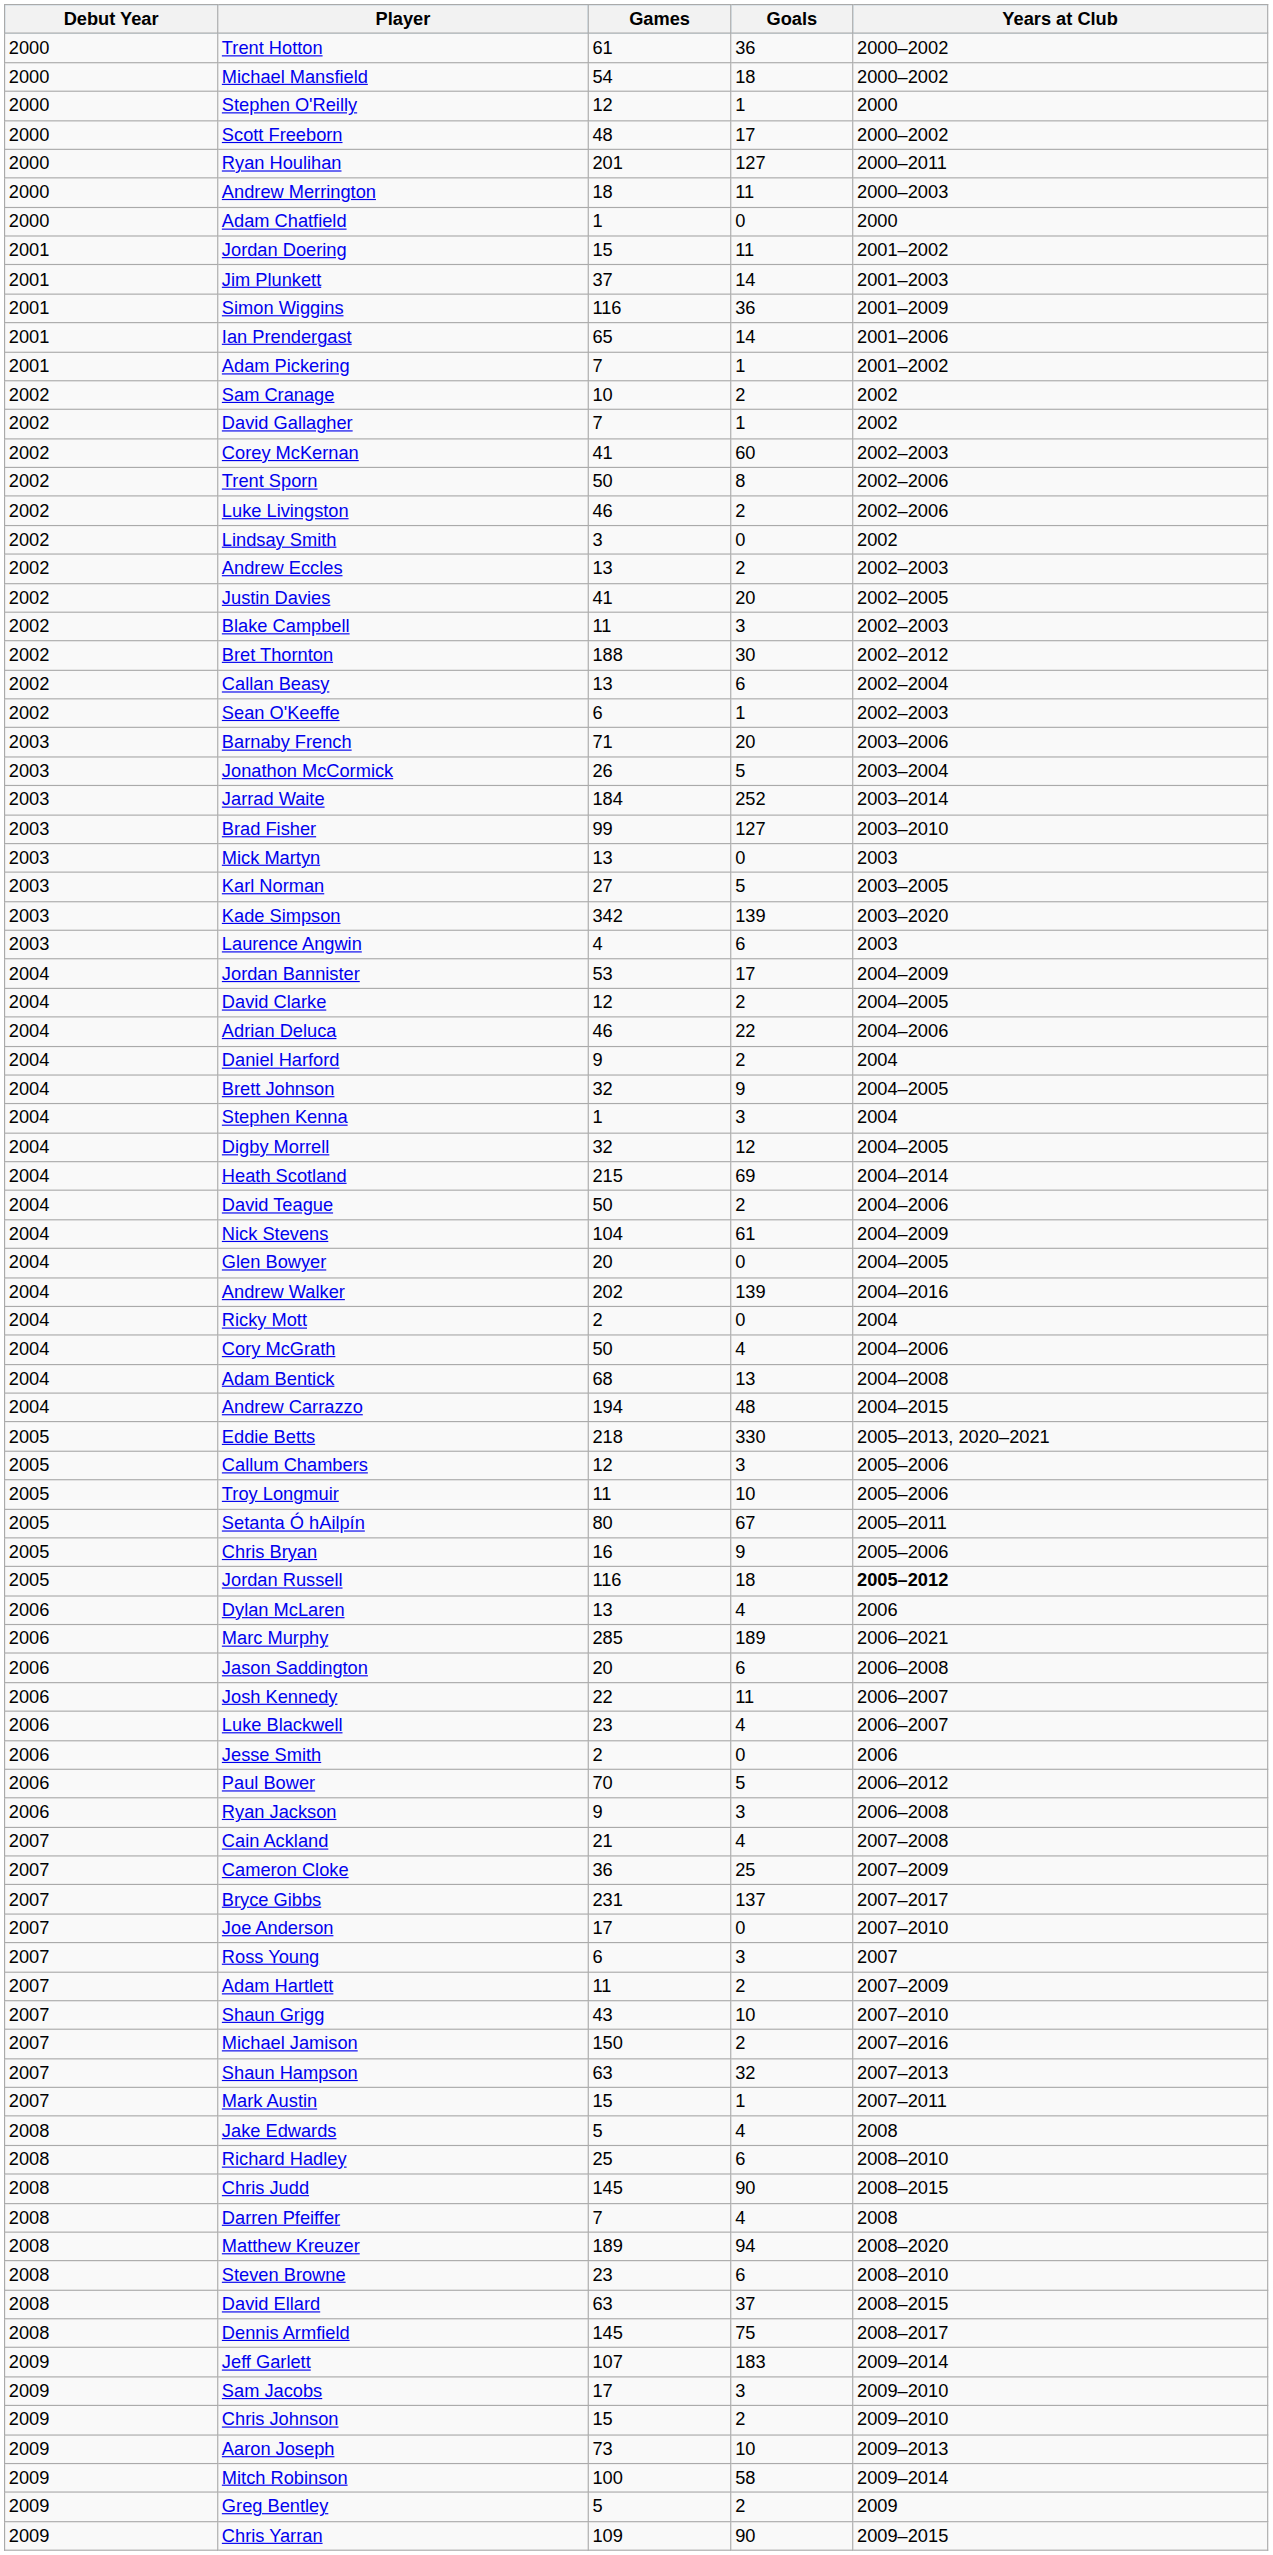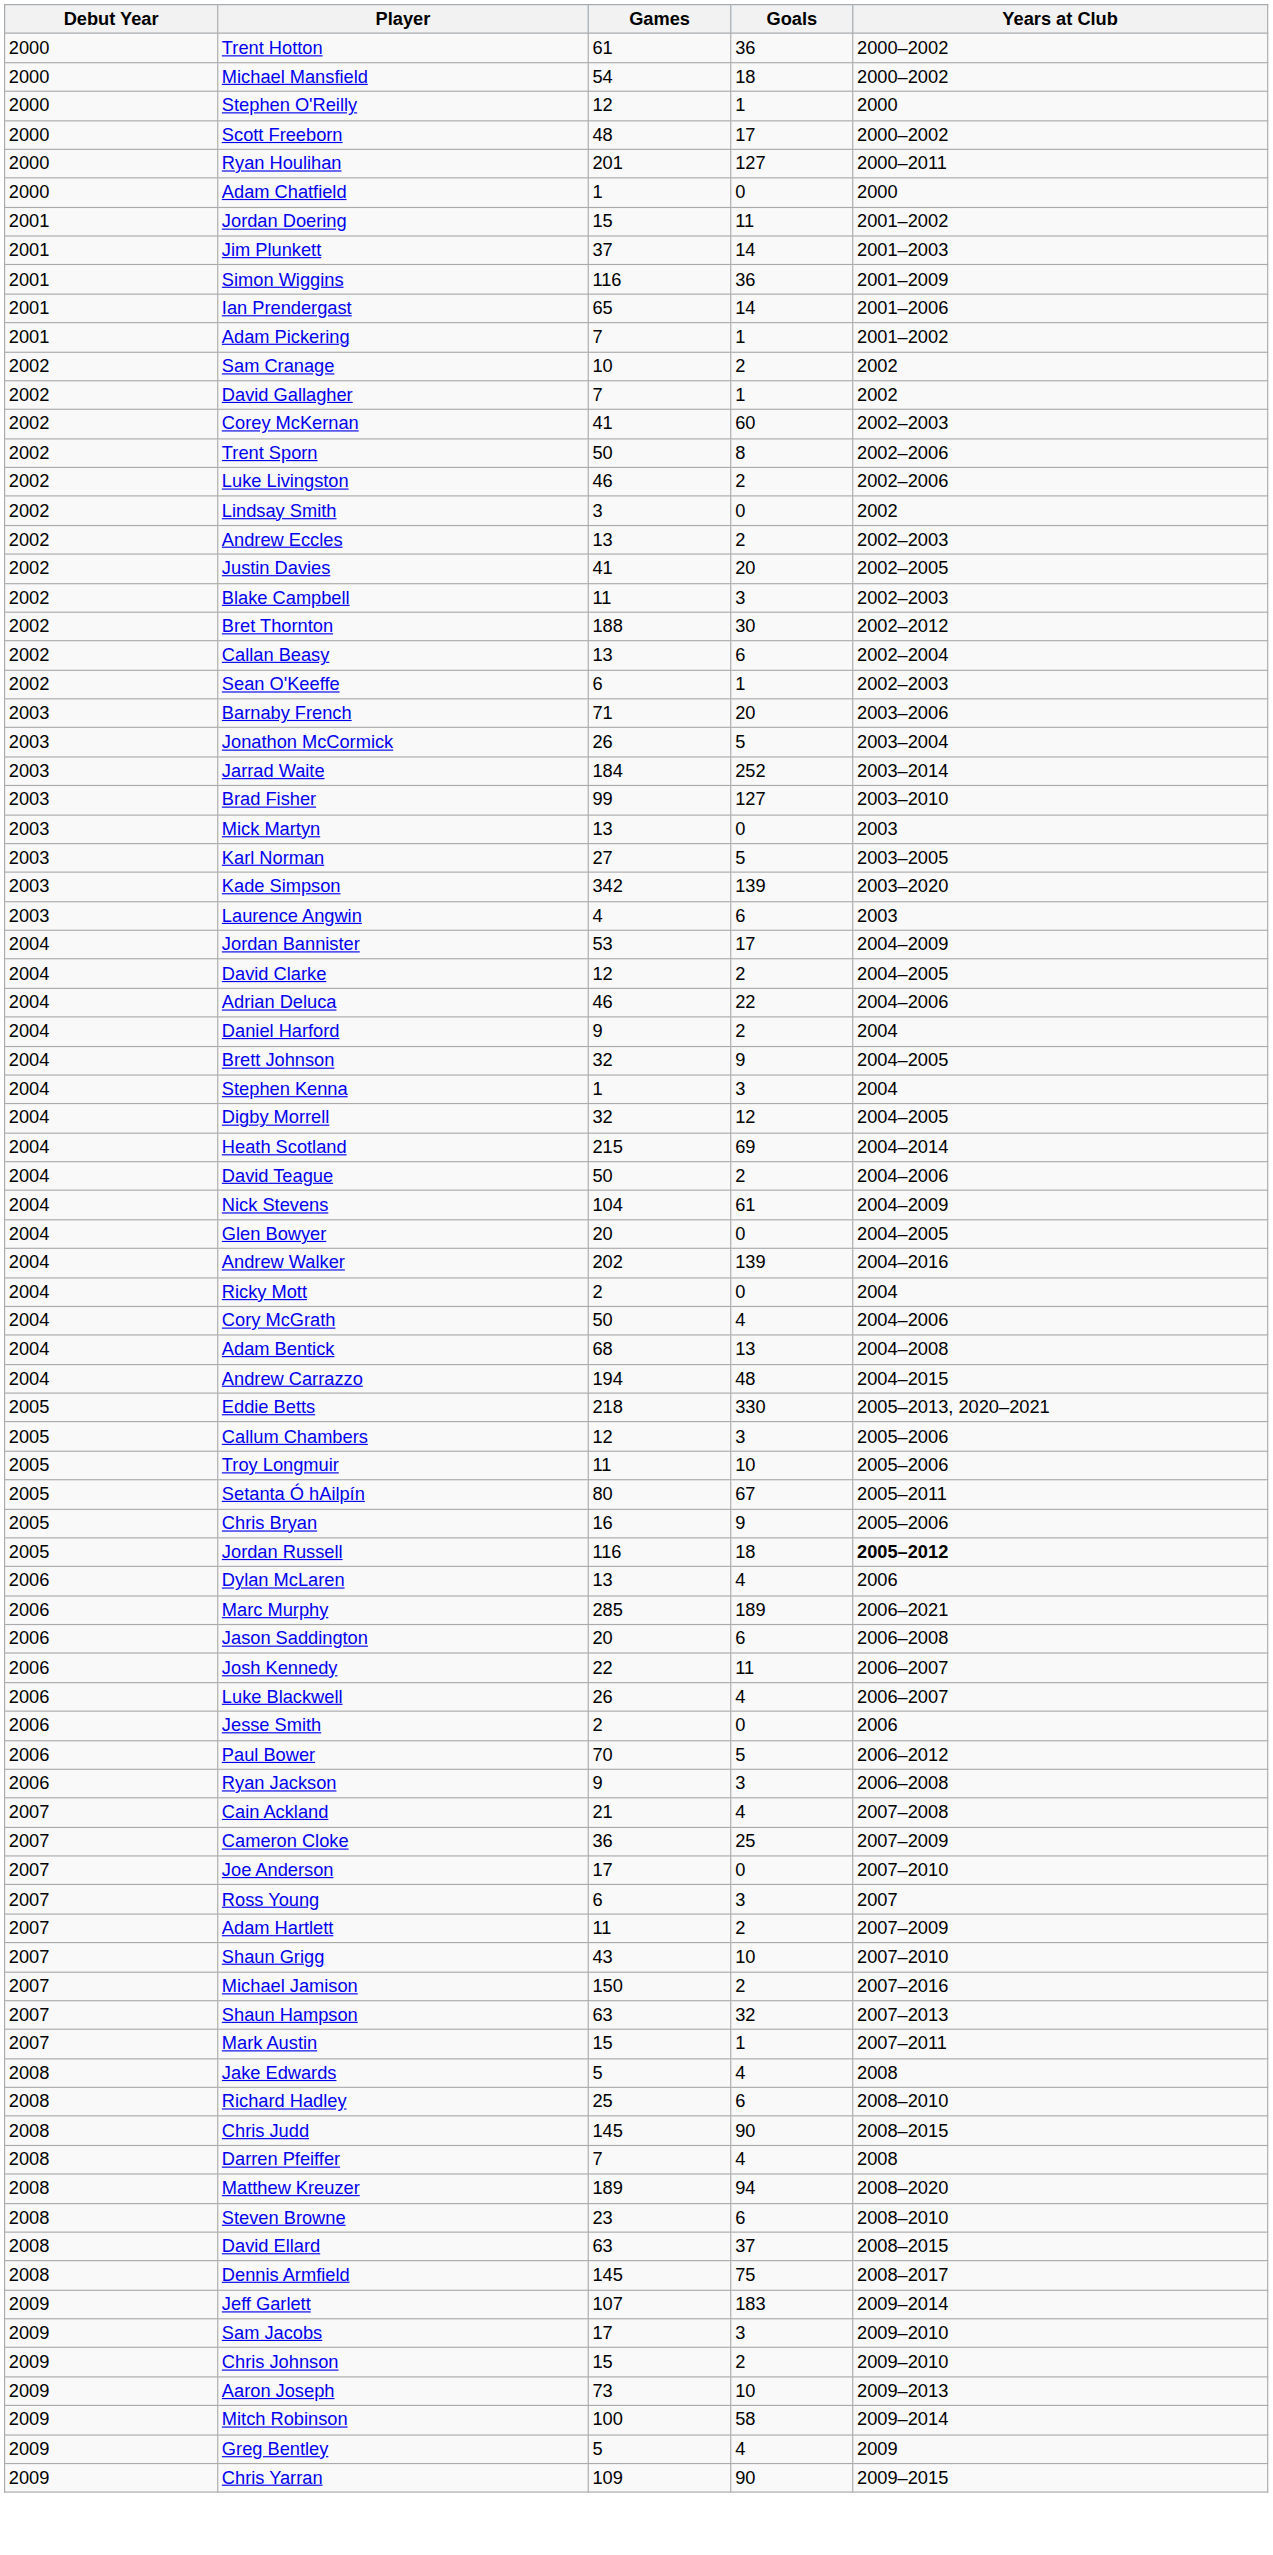 <table class="wikitable" style="width:70%;">
 <tr style="background:#87cefa;">
 <th>Debut Year</th>
 <th>Player</th>
 <th>Games</th>
 <th>Goals</th>
 <th>Years at Club</th>
 </tr>
 <tr>
 <td>2000</td>
 <td><a href='#'>Trent Hotton</a></td>
 <td>61</td>
 <td>36</td>
 <td>2000–2002</td>
 </tr>
 <tr>
 <td>2000</td>
 <td><a href='#'>Michael Mansfield</a></td>
 <td>54</td>
 <td>18</td>
 <td>2000–2002</td>
 </tr>
 <tr>
 <td>2000</td>
 <td><a href='#'>Stephen O'Reilly</a></td>
 <td>12</td>
 <td>1</td>
 <td>2000</td>
 </tr>
 <tr>
 <td>2000</td>
 <td><a href='#'>Scott Freeborn</a></td>
 <td>48</td>
 <td>17</td>
 <td>2000–2002</td>
 </tr>
 <tr>
 <td>2000</td>
 <td><a href='#'>Ryan Houlihan</a></td>
 <td>201</td>
 <td>127</td>
 <td>2000–2011</td>
-</tr>
-<tr>
-<td>2000</td>
-<td><a href='#'>Andrew Merrington</a></td>
-<td>18</td>
-<td>11</td>
-<td>2000–2003</td>
 </tr>
 <tr>
 <td>2000</td>
 <td><a href='#'>Adam Chatfield</a></td>
 <td>1</td>
 <td>0</td>
 <td>2000</td>
 </tr>
 <tr>
 <td>2001</td>
 <td><a href='#'>Jordan Doering</a></td>
 <td>15</td>
 <td>11</td>
 <td>2001–2002</td>
 </tr>
 <tr>
 <td>2001</td>
 <td><a href='#'>Jim Plunkett</a></td>
 <td>37</td>
 <td>14</td>
 <td>2001–2003</td>
 </tr>
 <tr>
 <td>2001</td>
 <td><a href='#'>Simon Wiggins</a></td>
 <td>116</td>
 <td>36</td>
 <td>2001–2009</td>
 </tr>
 <tr>
 <td>2001</td>
 <td><a href='#'>Ian Prendergast</a></td>
 <td>65</td>
 <td>14</td>
 <td>2001–2006</td>
 </tr>
 <tr>
 <td>2001</td>
 <td><a href='#'>Adam Pickering</a></td>
 <td>7</td>
 <td>1</td>
 <td>2001–2002</td>
 </tr>
 <tr>
 <td>2002</td>
 <td><a href='#'>Sam Cranage</a></td>
 <td>10</td>
 <td>2</td>
 <td>2002</td>
 </tr>
 <tr>
 <td>2002</td>
 <td><a href='#'>David Gallagher</a></td>
 <td>7</td>
 <td>1</td>
 <td>2002</td>
 </tr>
 <tr>
 <td>2002</td>
 <td><a href='#'>Corey McKernan</a></td>
 <td>41</td>
 <td>60</td>
 <td>2002–2003</td>
 </tr>
 <tr>
 <td>2002</td>
 <td><a href='#'>Trent Sporn</a></td>
 <td>50</td>
 <td>8</td>
 <td>2002–2006</td>
 </tr>
 <tr>
 <td>2002</td>
 <td><a href='#'>Luke Livingston</a></td>
 <td>46</td>
 <td>2</td>
 <td>2002–2006</td>
 </tr>
 <tr>
 <td>2002</td>
 <td><a href='#'>Lindsay Smith</a></td>
 <td>3</td>
 <td>0</td>
 <td>2002</td>
 </tr>
 <tr>
 <td>2002</td>
 <td><a href='#'>Andrew Eccles</a></td>
 <td>13</td>
 <td>2</td>
 <td>2002–2003</td>
 </tr>
 <tr>
 <td>2002</td>
 <td><a href='#'>Justin Davies</a></td>
 <td>41</td>
 <td>20</td>
 <td>2002–2005</td>
 </tr>
 <tr>
 <td>2002</td>
 <td><a href='#'>Blake Campbell</a></td>
 <td>11</td>
 <td>3</td>
 <td>2002–2003</td>
 </tr>
 <tr>
 <td>2002</td>
 <td><a href='#'>Bret Thornton</a></td>
 <td>188</td>
 <td>30</td>
 <td>2002–2012</td>
 </tr>
 <tr>
 <td>2002</td>
 <td><a href='#'>Callan Beasy</a></td>
 <td>13</td>
 <td>6</td>
 <td>2002–2004</td>
 </tr>
 <tr>
 <td>2002</td>
 <td><a href='#'>Sean O'Keeffe</a></td>
 <td>6</td>
 <td>1</td>
 <td>2002–2003</td>
 </tr>
 <tr>
 <td>2003</td>
 <td><a href='#'>Barnaby French</a></td>
 <td>71</td>
 <td>20</td>
 <td>2003–2006</td>
 </tr>
 <tr>
 <td>2003</td>
 <td><a href='#'>Jonathon McCormick</a></td>
 <td>26</td>
 <td>5</td>
 <td>2003–2004</td>
 </tr>
 <tr>
 <td>2003</td>
 <td><a href='#'>Jarrad Waite</a></td>
 <td>184</td>
 <td>252</td>
 <td>2003–2014</td>
 </tr>
 <tr>
 <td>2003</td>
 <td><a href='#'>Brad Fisher</a></td>
 <td>99</td>
 <td>127</td>
 <td>2003–2010</td>
 </tr>
 <tr>
 <td>2003</td>
 <td><a href='#'>Mick Martyn</a></td>
 <td>13</td>
 <td>0</td>
 <td>2003</td>
 </tr>
 <tr>
 <td>2003</td>
 <td><a href='#'>Karl Norman</a></td>
 <td>27</td>
 <td>5</td>
 <td>2003–2005</td>
 </tr>
 <tr>
 <td>2003</td>
 <td><a href='#'>Kade Simpson</a></td>
 <td>342</td>
 <td>139</td>
 <td>2003–2020</td>
 </tr>
 <tr>
 <td>2003</td>
 <td><a href='#'>Laurence Angwin</a></td>
 <td>4</td>
 <td>6</td>
 <td>2003</td>
 </tr>
 <tr>
 <td>2004</td>
 <td><a href='#'>Jordan Bannister</a></td>
 <td>53</td>
 <td>17</td>
 <td>2004–2009</td>
 </tr>
 <tr>
 <td>2004</td>
 <td><a href='#'>David Clarke</a></td>
 <td>12</td>
 <td>2</td>
 <td>2004–2005</td>
 </tr>
 <tr>
 <td>2004</td>
 <td><a href='#'>Adrian Deluca</a></td>
 <td>46</td>
 <td>22</td>
 <td>2004–2006</td>
 </tr>
 <tr>
 <td>2004</td>
 <td><a href='#'>Daniel Harford</a></td>
 <td>9</td>
 <td>2</td>
 <td>2004</td>
 </tr>
 <tr>
 <td>2004</td>
 <td><a href='#'>Brett Johnson</a></td>
 <td>32</td>
 <td>9</td>
 <td>2004–2005</td>
 </tr>
 <tr>
 <td>2004</td>
 <td><a href='#'>Stephen Kenna</a></td>
 <td>1</td>
 <td>3</td>
 <td>2004</td>
 </tr>
 <tr>
 <td>2004</td>
 <td><a href='#'>Digby Morrell</a></td>
 <td>32</td>
 <td>12</td>
 <td>2004–2005</td>
 </tr>
 <tr>
 <td>2004</td>
 <td><a href='#'>Heath Scotland</a></td>
 <td>215</td>
 <td>69</td>
 <td>2004–2014</td>
 </tr>
 <tr>
 <td>2004</td>
 <td><a href='#'>David Teague</a></td>
 <td>50</td>
 <td>2</td>
 <td>2004–2006</td>
 </tr>
 <tr>
 <td>2004</td>
 <td><a href='#'>Nick Stevens</a></td>
 <td>104</td>
 <td>61</td>
 <td>2004–2009</td>
 </tr>
 <tr>
 <td>2004</td>
 <td><a href='#'>Glen Bowyer</a></td>
 <td>20</td>
 <td>0</td>
 <td>2004–2005</td>
 </tr>
 <tr>
 <td>2004</td>
 <td><a href='#'>Andrew Walker</a></td>
 <td>202</td>
 <td>139</td>
 <td>2004–2016</td>
 </tr>
 <tr>
 <td>2004</td>
 <td><a href='#'>Ricky Mott</a></td>
 <td>2</td>
 <td>0</td>
 <td>2004</td>
 </tr>
 <tr>
 <td>2004</td>
 <td><a href='#'>Cory McGrath</a></td>
 <td>50</td>
 <td>4</td>
 <td>2004–2006</td>
 </tr>
 <tr>
 <td>2004</td>
 <td><a href='#'>Adam Bentick</a></td>
 <td>68</td>
 <td>13</td>
 <td>2004–2008</td>
 </tr>
 <tr>
 <td>2004</td>
 <td><a href='#'>Andrew Carrazzo</a></td>
 <td>194</td>
 <td>48</td>
 <td>2004–2015</td>
 </tr>
 <tr>
 <td>2005</td>
 <td><a href='#'>Eddie Betts</a></td>
 <td>218</td>
 <td>330</td>
 <td>2005–2013, 2020–2021</td>
 </tr>
 <tr>
 <td>2005</td>
 <td><a href='#'>Callum Chambers</a></td>
 <td>12</td>
 <td>3</td>
 <td>2005–2006</td>
 </tr>
 <tr>
 <td>2005</td>
 <td><a href='#'>Troy Longmuir</a></td>
 <td>11</td>
 <td>10</td>
 <td>2005–2006</td>
 </tr>
 <tr>
 <td>2005</td>
 <td><a href='#'>Setanta Ó hAilpín</a></td>
 <td>80</td>
 <td>67</td>
 <td>2005–2011</td>
 </tr>
 <tr>
 <td>2005</td>
 <td><a href='#'>Chris Bryan</a></td>
 <td>16</td>
 <td>9</td>
 <td>2005–2006</td>
 </tr>
 <tr>
 <td>2005</td>
 <td><a href='#'>Jordan Russell</a></td>
 <td>116</td>
 <td>18</td>
 <td><strong>2005–2012</strong></td>
 </tr>
 <tr>
 <td>2006</td>
 <td><a href='#'>Dylan McLaren</a></td>
 <td>13</td>
 <td>4</td>
 <td>2006</td>
 </tr>
 <tr>
 <td>2006</td>
 <td><a href='#'>Marc Murphy</a></td>
 <td>285</td>
 <td>189</td>
 <td>2006–2021</td>
 </tr>
 <tr>
 <td>2006</td>
 <td><a href='#'>Jason Saddington</a></td>
 <td>20</td>
 <td>6</td>
 <td>2006–2008</td>
 </tr>
 <tr>
 <td>2006</td>
 <td><a href='#'>Josh Kennedy</a></td>
 <td>22</td>
 <td>11</td>
 <td>2006–2007</td>
 </tr>
 <tr>
 <td>2006</td>
 <td><a href='#'>Luke Blackwell</a></td>
-<td>23</td>
+<td>26</td>
 <td>4</td>
 <td>2006–2007</td>
 </tr>
 <tr>
 <td>2006</td>
 <td><a href='#'>Jesse Smith</a></td>
 <td>2</td>
 <td>0</td>
 <td>2006</td>
 </tr>
 <tr>
 <td>2006</td>
 <td><a href='#'>Paul Bower</a></td>
 <td>70</td>
 <td>5</td>
 <td>2006–2012</td>
 </tr>
 <tr>
 <td>2006</td>
 <td><a href='#'>Ryan Jackson</a></td>
 <td>9</td>
 <td>3</td>
 <td>2006–2008</td>
 </tr>
 <tr>
 <td>2007</td>
 <td><a href='#'>Cain Ackland</a></td>
 <td>21</td>
 <td>4</td>
 <td>2007–2008</td>
 </tr>
 <tr>
 <td>2007</td>
 <td><a href='#'>Cameron Cloke</a></td>
 <td>36</td>
 <td>25</td>
 <td>2007–2009</td>
-</tr>
-<tr>
-<td>2007</td>
-<td><a href='#'>Bryce Gibbs</a></td>
-<td>231</td>
-<td>137</td>
-<td>2007–2017</td>
 </tr>
 <tr>
 <td>2007</td>
 <td><a href='#'>Joe Anderson</a></td>
 <td>17</td>
 <td>0</td>
 <td>2007–2010</td>
 </tr>
 <tr>
 <td>2007</td>
 <td><a href='#'>Ross Young</a></td>
 <td>6</td>
 <td>3</td>
 <td>2007</td>
 </tr>
 <tr>
 <td>2007</td>
 <td><a href='#'>Adam Hartlett</a></td>
 <td>11</td>
 <td>2</td>
 <td>2007–2009</td>
 </tr>
 <tr>
 <td>2007</td>
 <td><a href='#'>Shaun Grigg</a></td>
 <td>43</td>
 <td>10</td>
 <td>2007–2010</td>
 </tr>
 <tr>
 <td>2007</td>
 <td><a href='#'>Michael Jamison</a></td>
 <td>150</td>
 <td>2</td>
 <td>2007–2016</td>
 </tr>
 <tr>
 <td>2007</td>
 <td><a href='#'>Shaun Hampson</a></td>
 <td>63</td>
 <td>32</td>
 <td>2007–2013</td>
 </tr>
 <tr>
 <td>2007</td>
 <td><a href='#'>Mark Austin</a></td>
 <td>15</td>
 <td>1</td>
 <td>2007–2011</td>
 </tr>
 <tr>
 <td>2008</td>
 <td><a href='#'>Jake Edwards</a></td>
 <td>5</td>
 <td>4</td>
 <td>2008</td>
 </tr>
 <tr>
 <td>2008</td>
 <td><a href='#'>Richard Hadley</a></td>
 <td>25</td>
 <td>6</td>
 <td>2008–2010</td>
 </tr>
 <tr>
 <td>2008</td>
 <td><a href='#'>Chris Judd</a></td>
 <td>145</td>
 <td>90</td>
 <td>2008–2015</td>
 </tr>
 <tr>
 <td>2008</td>
 <td><a href='#'>Darren Pfeiffer</a></td>
 <td>7</td>
 <td>4</td>
 <td>2008</td>
 </tr>
 <tr>
 <td>2008</td>
 <td><a href='#'>Matthew Kreuzer</a></td>
 <td>189</td>
 <td>94</td>
 <td>2008–2020</td>
 </tr>
 <tr>
 <td>2008</td>
 <td><a href='#'>Steven Browne</a></td>
 <td>23</td>
 <td>6</td>
 <td>2008–2010</td>
 </tr>
 <tr>
 <td>2008</td>
 <td><a href='#'>David Ellard</a></td>
 <td>63</td>
 <td>37</td>
 <td>2008–2015</td>
 </tr>
 <tr>
 <td>2008</td>
 <td><a href='#'>Dennis Armfield</a></td>
 <td>145</td>
 <td>75</td>
 <td>2008–2017</td>
 </tr>
 <tr>
 <td>2009</td>
 <td><a href='#'>Jeff Garlett</a></td>
 <td>107</td>
 <td>183</td>
 <td>2009–2014</td>
 </tr>
 <tr>
 <td>2009</td>
 <td><a href='#'>Sam Jacobs</a></td>
 <td>17</td>
 <td>3</td>
 <td>2009–2010</td>
 </tr>
 <tr>
 <td>2009</td>
 <td><a href='#'>Chris Johnson</a></td>
 <td>15</td>
 <td>2</td>
 <td>2009–2010</td>
 </tr>
 <tr>
 <td>2009</td>
 <td><a href='#'>Aaron Joseph</a></td>
 <td>73</td>
 <td>10</td>
 <td>2009–2013</td>
 </tr>
 <tr>
 <td>2009</td>
 <td><a href='#'>Mitch Robinson</a></td>
 <td>100</td>
 <td>58</td>
 <td>2009–2014</td>
 </tr>
 <tr>
 <td>2009</td>
 <td><a href='#'>Greg Bentley</a></td>
 <td>5</td>
-<td>2</td>
+<td>4</td>
 <td>2009</td>
 </tr>
 <tr>
 <td>2009</td>
 <td><a href='#'>Chris Yarran</a></td>
 <td>109</td>
 <td>90</td>
 <td>2009–2015</td>
 </tr>
 </table>
